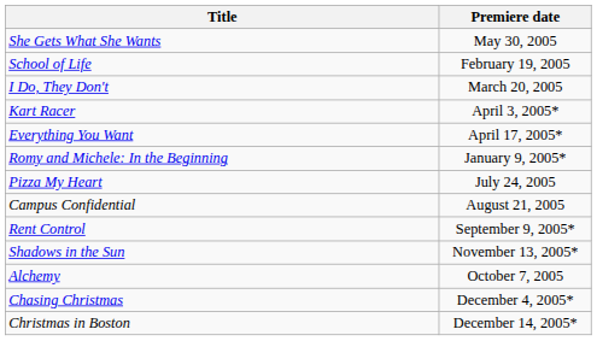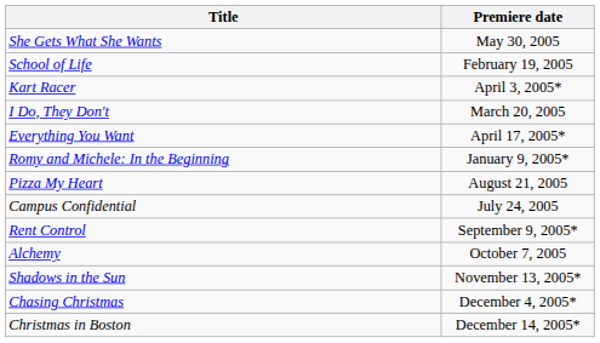 <table class="wikitable plainrowheaders sortable" style="width:50%;text-align:center;">
 <tr>
 <th scope="col" style="width:40%;">Title</th>
 <th scope="col" style="width:14%;">Premiere date</th>
 </tr>
 <tr>
 <td scope="row" style="text-align:left;"><em><a href='#'>She Gets What She Wants</a></em></td>
 <td>May 30, 2005</td>
 </tr>
 <tr>
 <td scope="row" style="text-align:left;"><em><a href='#'>School of Life</a></em></td>
 <td>February 19, 2005</td>
 </tr>
 <tr>
+<td scope="row" style="text-align:left;"><em><a href='#'>Kart Racer</a></em></td>
+<td>April 3, 2005*</td>
+</tr>
+<tr>
 <td scope="row" style="text-align:left;"><em><a href='#'>I Do, They Don't</a></em></td>
 <td>March 20, 2005</td>
-</tr>
-<tr>
-<td scope="row" style="text-align:left;"><em><a href='#'>Kart Racer</a></em></td>
-<td>April 3, 2005*</td>
 </tr>
 <tr>
 <td scope="row" style="text-align:left;"><em><a href='#'>Everything You Want</a></em></td>
 <td>April 17, 2005*</td>
 </tr>
 <tr>
 <td scope="row" style="text-align:left;"><em><a href='#'>Romy and Michele: In the Beginning</a></em></td>
 <td>January 9, 2005*</td>
 </tr>
 <tr>
 <td scope="row" style="text-align:left;"><em><a href='#'>Pizza My Heart</a></em></td>
-<td>July 24, 2005</td>
+<td>August 21, 2005</td>
 </tr>
 <tr>
 <td scope="row" style="text-align:left;"><em>Campus Confidential</em></td>
-<td>August 21, 2005</td>
+<td>July 24, 2005</td>
 </tr>
 <tr>
 <td scope="row" style="text-align:left;"><em><a href='#'>Rent Control</a></em></td>
 <td>September 9, 2005*</td>
 </tr>
 <tr>
+<td scope="row" style="text-align:left;"><em><a href='#'>Alchemy</a></em></td>
+<td>October 7, 2005</td>
+</tr>
+<tr>
 <td scope="row" style="text-align:left;"><em><a href='#'>Shadows in the Sun</a></em></td>
 <td>November 13, 2005*</td>
-</tr>
-<tr>
-<td scope="row" style="text-align:left;"><em><a href='#'>Alchemy</a></em></td>
-<td>October 7, 2005</td>
 </tr>
 <tr>
 <td scope="row" style="text-align:left;"><em><a href='#'>Chasing Christmas</a></em></td>
 <td>December 4, 2005*</td>
 </tr>
 <tr>
 <td scope="row" style="text-align:left;"><em>Christmas in Boston</em></td>
 <td>December 14, 2005*</td>
 </tr>
 </table>
